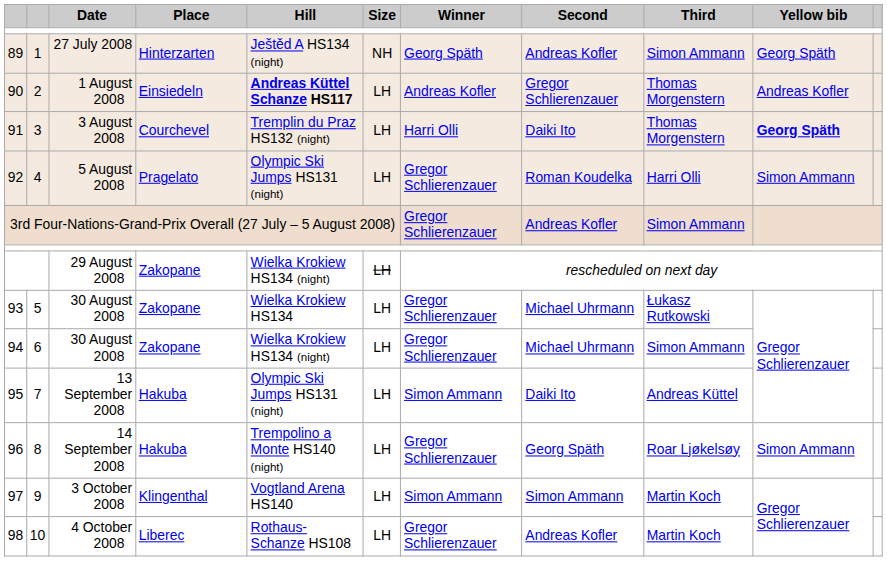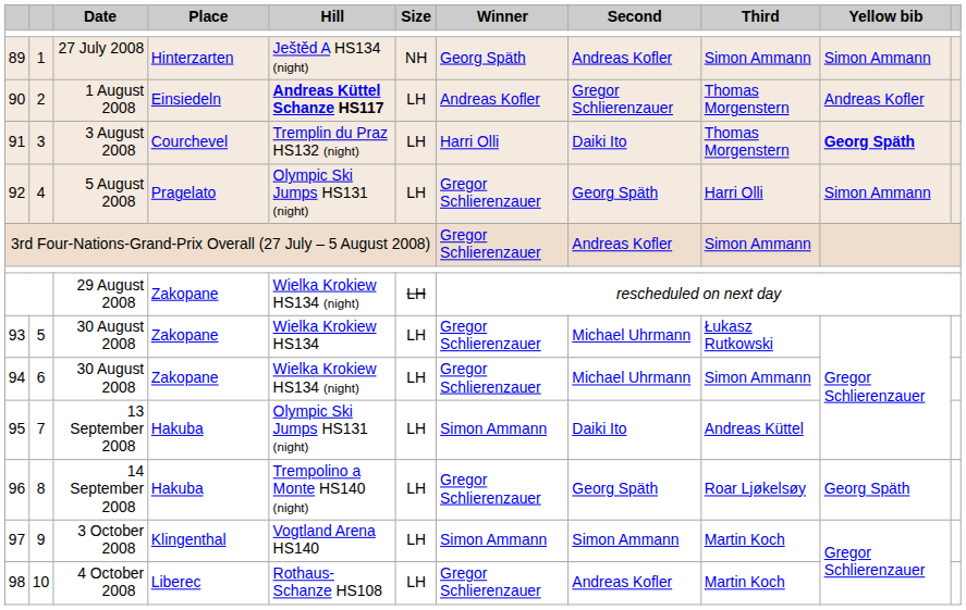 <table class="wikitable plainrowheaders" style="background:#fff; font-size:86%; line-height:16px; border:grey solid 1px; border-collapse:collapse;">
 <tr style="background:#ccc; text-align:center;">
 <th scope="col" style="background:#ccc; width=20 px;"></th>
 <th scope="col" style="background:#ccc; width=30 px;"></th>
 <th scope="col" style="background:#ccc; width:120px;">Date</th>
 <th scope="col" style="background:#ccc; width:200px;">Place</th>
 <th scope="col" style="background:#ccc; width:240px;">Hill</th>
 <th scope="col" style="background:#ccc; width:40px;">Size</th>
 <th scope="col" style="background:#ccc; width:185px;">Winner</th>
 <th scope="col" style="background:#ccc; width:185px;">Second</th>
 <th scope="col" style="background:#ccc; width:185px;">Third</th>
 <th scope="col" style="background:#ccc; width:180px;">Yellow bib</th>
 <th scope="col" style="background:#ccc; width:10px;"></th>
 </tr>
 <tr>
 <td colspan=11></td>
 </tr>
 <tr bgcolor=#F5EADF>
 <td align=center>89</td>
 <td align=center>1</td>
 <td align=right>27 July 2008  </td>
 <td> <a href='#'>Hinterzarten</a></td>
 <td><a href='#'>Ještěd A</a> HS134 <small>(night)</small></td>
 <td align=center>NH</td>
 <td> <a href='#'>Georg Späth</a></td>
 <td> <a href='#'>Andreas Kofler</a></td>
 <td> <a href='#'>Simon Ammann</a></td>
-<td> <a href='#'>Georg Späth</a></td>
+<td> <a href='#'>Simon Ammann</a></td>
 <td></td>
 </tr>
 <tr bgcolor=#F5EADF>
 <td align=center>90</td>
 <td align=center>2</td>
 <td align=right>1 August 2008  </td>
 <td> <a href='#'>Einsiedeln</a></td>
 <td><strong><a href='#'>Andreas Küttel Schanze</a> HS117</strong></td>
 <td align=center>LH</td>
 <td> <a href='#'>Andreas Kofler</a></td>
 <td> <a href='#'>Gregor Schlierenzauer</a></td>
 <td> <a href='#'>Thomas Morgenstern</a></td>
 <td> <a href='#'>Andreas Kofler</a></td>
 <td></td>
 </tr>
 <tr bgcolor=#F5EADF>
 <td align=center>91</td>
 <td align=center>3</td>
 <td align=right>3 August 2008  </td>
 <td> <a href='#'>Courchevel</a></td>
 <td><a href='#'>Tremplin du Praz</a> HS132 <small>(night)</small></td>
 <td align=center>LH</td>
 <td> <a href='#'>Harri Olli</a></td>
 <td> <a href='#'>Daiki Ito</a></td>
 <td> <a href='#'>Thomas Morgenstern</a></td>
 <td><strong> <a href='#'>Georg Späth</a></strong></td>
 <td></td>
 </tr>
 <tr bgcolor=#F5EADF>
 <td align=center>92</td>
 <td align=center>4</td>
 <td align=right>5 August 2008  </td>
 <td> <a href='#'>Pragelato</a></td>
 <td><a href='#'>Olympic Ski Jumps</a> HS131 <small>(night)</small></td>
 <td align=center>LH</td>
 <td> <a href='#'>Gregor Schlierenzauer</a></td>
-<td> <a href='#'>Roman Koudelka</a></td>
+<td> <a href='#'>Georg Späth</a></td>
 <td> <a href='#'>Harri Olli</a></td>
 <td> <a href='#'>Simon Ammann</a></td>
 <td></td>
 </tr>
 <tr bgcolor=#EFDECD>
 <td colspan=6 align=center>3rd Four-Nations-Grand-Prix Overall (27 July – 5 August 2008)</td>
 <td> <a href='#'>Gregor Schlierenzauer</a></td>
 <td> <a href='#'>Andreas Kofler</a></td>
 <td> <a href='#'>Simon Ammann</a></td>
 <td colspan=2></td>
 </tr>
 <tr>
 <td colspan=11></td>
 </tr>
 <tr>
 <td colspan=2></td>
 <td align=right>29 August 2008  </td>
 <td> <a href='#'>Zakopane</a></td>
 <td><a href='#'>Wielka Krokiew</a> HS134 <small>(night)</small></td>
 <td align=center><s>LH</s></td>
 <td colspan="5" align="center"><em>rescheduled on next day</em></td>
 </tr>
 <tr>
 <td align=center>93</td>
 <td align=center>5</td>
 <td align=right>30 August 2008  </td>
 <td> <a href='#'>Zakopane</a></td>
 <td><a href='#'>Wielka Krokiew</a> HS134</td>
 <td align=center>LH</td>
 <td> <a href='#'>Gregor Schlierenzauer</a></td>
 <td> <a href='#'>Michael Uhrmann</a></td>
 <td> <a href='#'>Łukasz Rutkowski</a></td>
 <td rowspan=3> <a href='#'>Gregor Schlierenzauer</a></td>
 <td></td>
 </tr>
 <tr>
 <td align=center>94</td>
 <td align=center>6</td>
 <td align=right>30 August 2008  </td>
 <td> <a href='#'>Zakopane</a></td>
 <td><a href='#'>Wielka Krokiew</a> HS134 <small>(night)</small></td>
 <td align=center>LH</td>
 <td> <a href='#'>Gregor Schlierenzauer</a></td>
 <td> <a href='#'>Michael Uhrmann</a></td>
 <td> <a href='#'>Simon Ammann</a></td>
 <td></td>
 </tr>
 <tr>
 <td align=center>95</td>
 <td align=center>7</td>
 <td align=right>13 September 2008  </td>
 <td> <a href='#'>Hakuba</a></td>
 <td><a href='#'>Olympic Ski Jumps</a> HS131 <small>(night)</small></td>
 <td align=center>LH</td>
 <td> <a href='#'>Simon Ammann</a></td>
 <td> <a href='#'>Daiki Ito</a></td>
 <td> <a href='#'>Andreas Küttel</a></td>
 <td></td>
 </tr>
 <tr>
 <td align=center>96</td>
 <td align=center>8</td>
 <td align=right>14 September 2008  </td>
 <td> <a href='#'>Hakuba</a></td>
 <td><a href='#'>Trempolino a Monte</a> HS140 <small>(night)</small></td>
 <td align=center>LH</td>
 <td> <a href='#'>Gregor Schlierenzauer</a></td>
 <td> <a href='#'>Georg Späth</a></td>
 <td> <a href='#'>Roar Ljøkelsøy</a></td>
-<td> <a href='#'>Simon Ammann</a></td>
+<td> <a href='#'>Georg Späth</a></td>
 <td></td>
 </tr>
 <tr>
 <td align=center>97</td>
 <td align=center>9</td>
 <td align=right>3 October 2008  </td>
 <td> <a href='#'>Klingenthal</a></td>
 <td><a href='#'>Vogtland Arena</a> HS140</td>
 <td align=center>LH</td>
 <td> <a href='#'>Simon Ammann</a></td>
 <td> <a href='#'>Simon Ammann</a></td>
 <td> <a href='#'>Martin Koch</a></td>
 <td rowspan=2> <a href='#'>Gregor Schlierenzauer</a></td>
 <td></td>
 </tr>
 <tr>
 <td align=center>98</td>
 <td align=center>10</td>
 <td align=right>4 October 2008  </td>
 <td> <a href='#'>Liberec</a></td>
 <td><a href='#'>Rothaus-Schanze</a> HS108</td>
 <td align=center>LH</td>
 <td> <a href='#'>Gregor Schlierenzauer</a></td>
 <td> <a href='#'>Andreas Kofler</a></td>
 <td> <a href='#'>Martin Koch</a></td>
 <td></td>
 </tr>
 </table>
